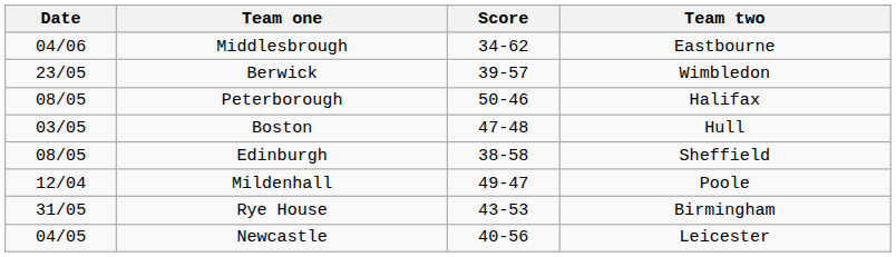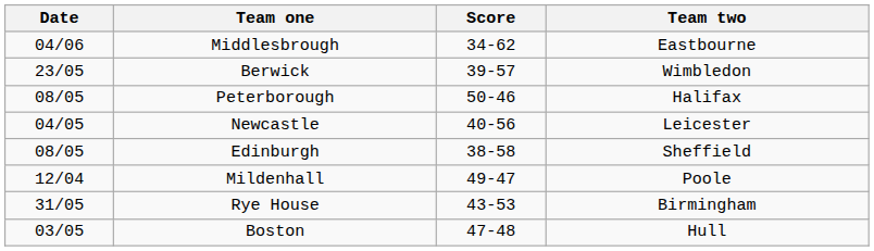 <table class="wikitable" style="text-align: center">
 <tr>
 <th width=80>Date</th>
 <th width=250>Team one</th>
 <th width=80>Score</th>
 <th width=250>Team two</th>
 </tr>
 <tr>
 <td>04/06</td>
 <td>Middlesbrough</td>
 <td>34-62</td>
 <td>Eastbourne</td>
 </tr>
 <tr>
 <td>23/05</td>
 <td>Berwick</td>
 <td>39-57</td>
 <td>Wimbledon</td>
 </tr>
 <tr>
 <td>08/05</td>
 <td>Peterborough</td>
 <td>50-46</td>
 <td>Halifax</td>
 </tr>
 <tr>
-<td>03/05</td>
-<td>Boston</td>
-<td>47-48</td>
-<td>Hull</td>
+<td>04/05</td>
+<td>Newcastle</td>
+<td>40-56</td>
+<td>Leicester</td>
 </tr>
 <tr>
 <td>08/05</td>
 <td>Edinburgh</td>
 <td>38-58</td>
 <td>Sheffield</td>
 </tr>
 <tr>
 <td>12/04</td>
 <td>Mildenhall</td>
 <td>49-47</td>
 <td>Poole</td>
 </tr>
 <tr>
 <td>31/05</td>
 <td>Rye House</td>
 <td>43-53</td>
 <td>Birmingham</td>
 </tr>
 <tr>
-<td>04/05</td>
-<td>Newcastle</td>
-<td>40-56</td>
-<td>Leicester</td>
+<td>03/05</td>
+<td>Boston</td>
+<td>47-48</td>
+<td>Hull</td>
 </tr>
 </table>
